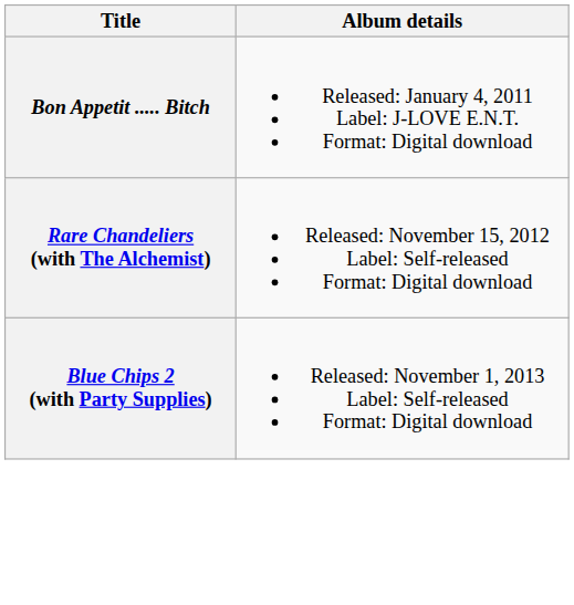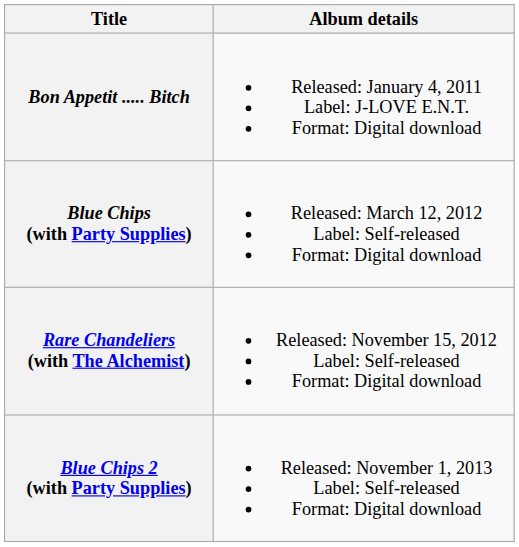 <table class="wikitable plainrowheaders" style="text-align:center;">
 <tr>
 <th scope="col" style="width:11em;">Title</th>
 <th scope="col" style="width:16em;">Album details</th>
 </tr>
 <tr>
 <th scope="row"><em>Bon Appetit ..... Bitch</em></th>
 <td><br><ul><li>Released: January 4, 2011</li><li>Label: J-LOVE E.N.T.</li><li>Format: Digital download</li></ul></td>
 </tr>
 <tr>
+<th scope="row"><em>Blue Chips</em><br><span>(with <a href='#'>Party Supplies</a>)</span></th>
+<td><br><ul><li>Released: March 12, 2012</li><li>Label: Self-released</li><li>Format: Digital download</li></ul></td>
+</tr>
+<tr>
 <th scope="row"><em><a href='#'>Rare Chandeliers</a></em><br><span>(with <a href='#'>The Alchemist</a>)</span></th>
 <td><br><ul><li>Released: November 15, 2012</li><li>Label: Self-released</li><li>Format: Digital download</li></ul></td>
 </tr>
 <tr>
 <th scope="row"><em><a href='#'>Blue Chips 2</a></em><br><span>(with <a href='#'>Party Supplies</a>)</span></th>
 <td><br><ul><li>Released: November 1, 2013</li><li>Label: Self-released</li><li>Format: Digital download</li></ul></td>
 </tr>
 </table>
